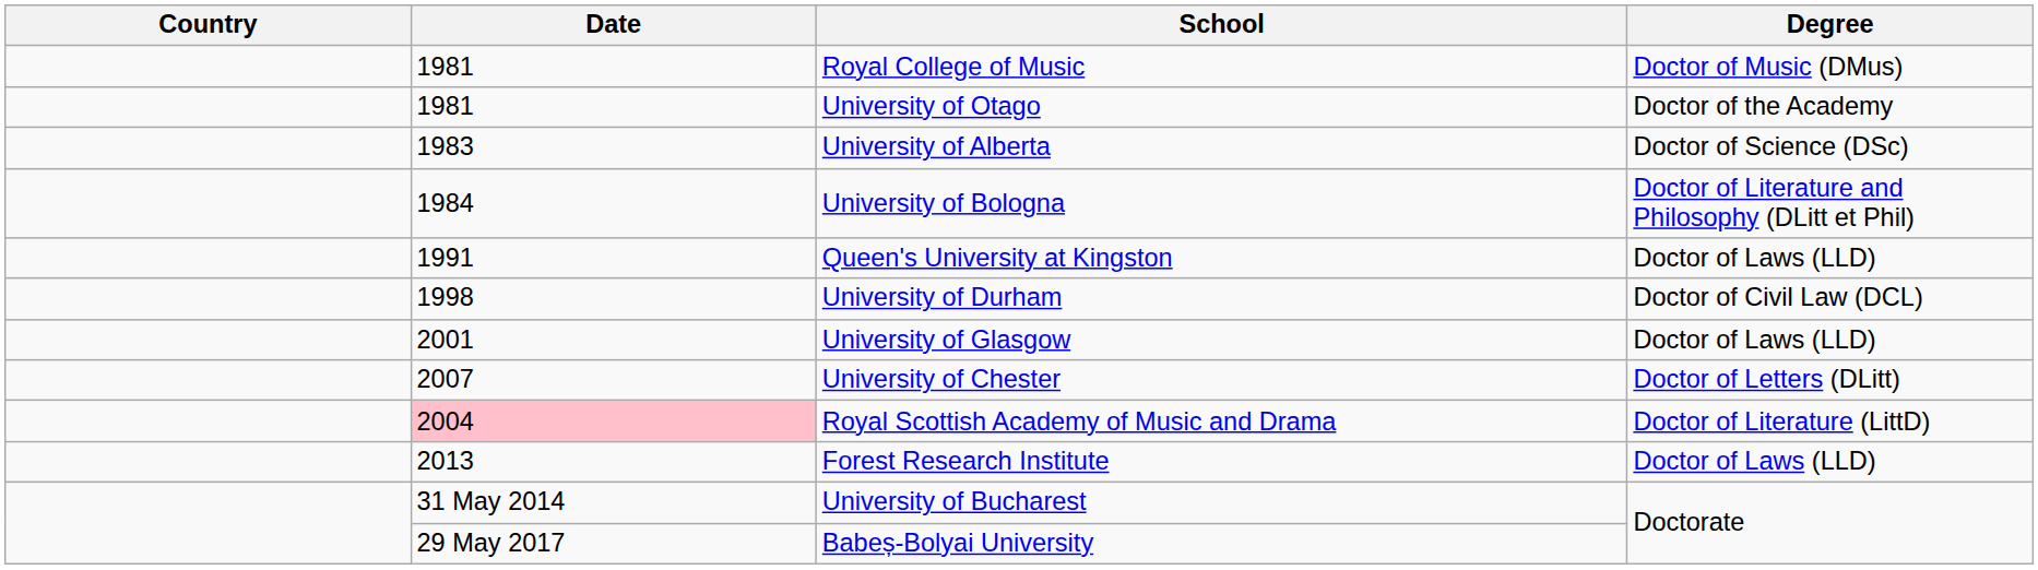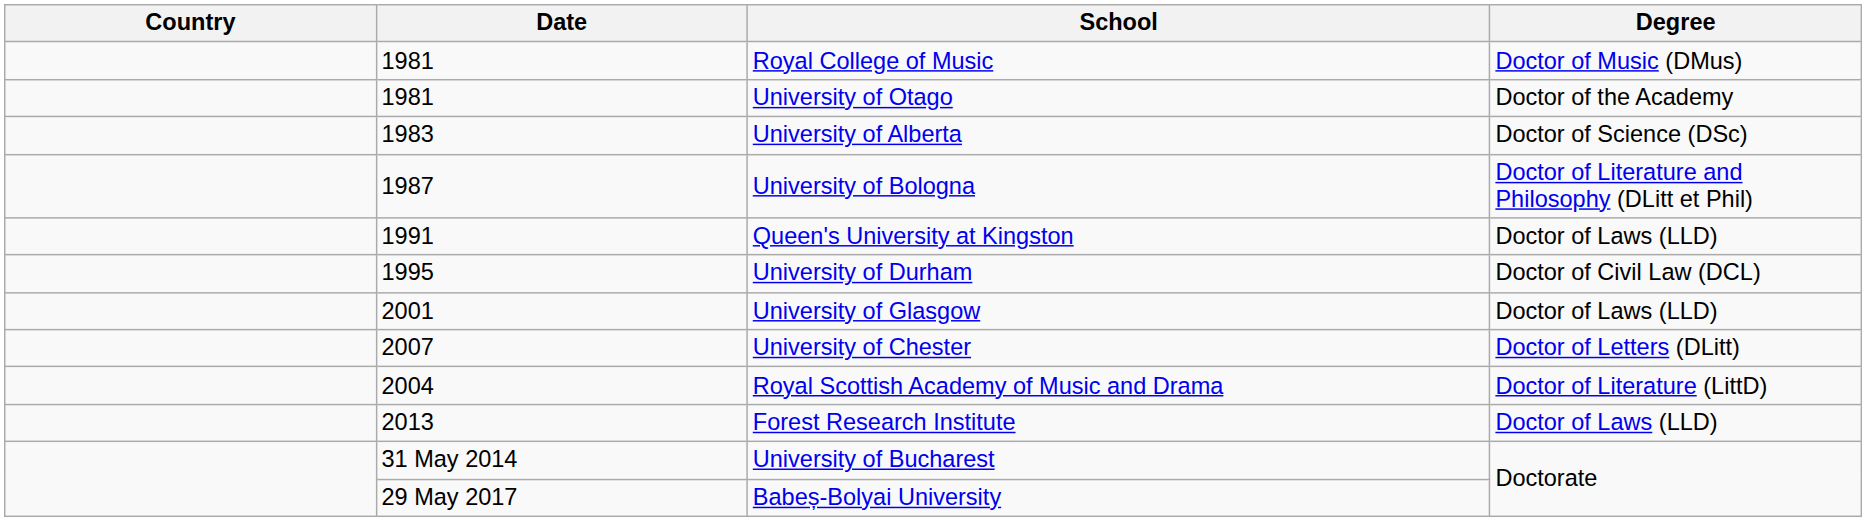 <table class="wikitable sortable" width="100%" style="margin:0.5em 1em 0.5em 0; border:1px #005566 solid; border-collapse:collapse;">
 <tr>
 <th bgcolor="#F5F5F5" width="20%"><span>Country</span></th>
 <th bgcolor="#F5F5F5" width="20%"><span>Date</span></th>
 <th bgcolor="#F5F5F5" width="40%"><span>School</span></th>
 <th bgcolor="#F5F5F5" width="20%"><span>Degree</span></th>
 </tr>
 <tr>
 <td></td>
 <td>1981</td>
 <td><a href='#'>Royal College of Music</a></td>
 <td><a href='#'>Doctor of Music</a> (DMus)</td>
 </tr>
 <tr>
 <td></td>
 <td>1981</td>
 <td><a href='#'>University of Otago</a></td>
 <td>Doctor of the Academy</td>
 </tr>
 <tr>
 <td></td>
 <td>1983</td>
 <td><a href='#'>University of Alberta</a></td>
 <td>Doctor of Science (DSc)</td>
 </tr>
 <tr>
 <td></td>
-<td>1984</td>
+<td>1987</td>
 <td><a href='#'>University of Bologna</a></td>
 <td><a href='#'>Doctor of Literature and Philosophy</a> (DLitt et Phil)</td>
 </tr>
 <tr>
 <td></td>
 <td>1991</td>
 <td><a href='#'>Queen's University at Kingston</a></td>
 <td>Doctor of Laws (LLD)</td>
 </tr>
 <tr>
 <td></td>
-<td>1998</td>
+<td>1995</td>
 <td><a href='#'>University of Durham</a></td>
 <td>Doctor of Civil Law (DCL)</td>
 </tr>
 <tr>
 <td></td>
 <td>2001</td>
 <td><a href='#'>University of Glasgow</a></td>
 <td>Doctor of Laws (LLD)</td>
 </tr>
 <tr>
 <td></td>
 <td>2007</td>
 <td><a href='#'>University of Chester</a></td>
 <td><a href='#'>Doctor of Letters</a> (DLitt)</td>
 </tr>
 <tr>
 <td></td>
-<td style="background: pink;">2004</td>
+<td>2004</td>
 <td><a href='#'>Royal Scottish Academy of Music and Drama</a></td>
 <td><a href='#'>Doctor of Literature</a> (LittD)</td>
 </tr>
 <tr>
 <td></td>
 <td>2013</td>
 <td><a href='#'>Forest Research Institute</a></td>
 <td><a href='#'>Doctor of Laws</a> (LLD)</td>
 </tr>
 <tr>
 <td rowspan="2"></td>
 <td>31 May 2014</td>
 <td><a href='#'>University of Bucharest</a></td>
 <td rowspan="2">Doctorate</td>
 </tr>
 <tr>
 <td>29 May 2017</td>
 <td><a href='#'>Babeș-Bolyai University</a></td>
 </tr>
 </table>
